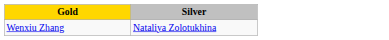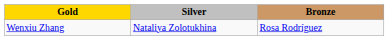 <table class="wikitable" style="text-align:left">
 <tr align="center">
 <td width=200 bgcolor=gold><strong>Gold</strong></td>
 <td width=200 bgcolor=silver><strong>Silver</strong></td>
+<td width=200 bgcolor=CC9966><strong>Bronze</strong></td>
 </tr>
 <tr>
 <td><a href='#'>Wenxiu Zhang</a><br><em></em></td>
 <td><a href='#'>Nataliya Zolotukhina</a><br><em></em></td>
+<td><a href='#'>Rosa Rodríguez</a><br><em></em></td>
 </tr>
 </table>
